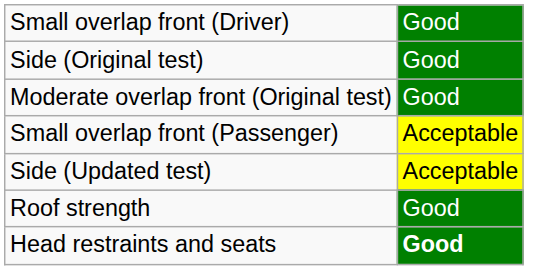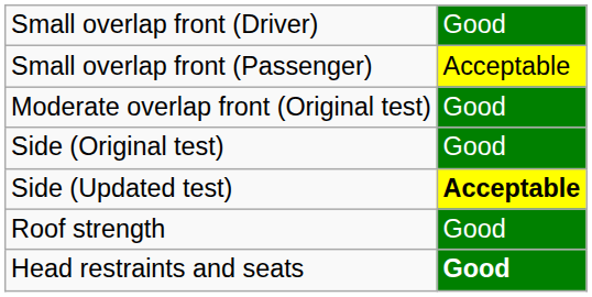 <table class="wikitable">
 <tr>
 <td>Small overlap front (Driver)</td>
+<td style="color:white;background: green">Good</td>
+</tr>
+<tr>
+<td>Small overlap front (Passenger)</td>
+<td style="color:black;background: yellow">Acceptable</td>
+</tr>
+<tr>
+<td>Moderate overlap front (Original test)</td>
 <td style="color:white;background: green">Good</td>
 </tr>
 <tr>
 <td>Side (Original test)</td>
 <td style="color:white;background: green">Good</td>
 </tr>
 <tr>
-<td>Moderate overlap front (Original test)</td>
-<td style="color:white;background: green">Good</td>
-</tr>
-<tr>
-<td>Small overlap front (Passenger)</td>
-<td style="color:black;background: yellow">Acceptable</td>
-</tr>
-<tr>
 <td>Side (Updated test)</td>
-<td style="color:black;background: yellow">Acceptable</td>
+<td style="color:black;background: yellow"><strong>Acceptable</strong></td>
 </tr>
 <tr>
 <td>Roof strength</td>
 <td style="color:white;background: green">Good</td>
 </tr>
 <tr>
 <td>Head restraints and seats</td>
 <td style="color:white;background: green"><strong>Good</strong></td>
 </tr>
 </table>
